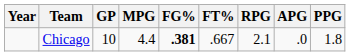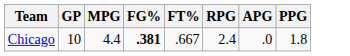 <table class="wikitable sortable" style="font-size:95%; text-align:right;">
 <tr>
-<th>Year</th>
 <th>Team</th>
 <th>GP</th>
 <th>MPG</th>
 <th>FG%</th>
 <th>FT%</th>
 <th>RPG</th>
 <th>APG</th>
 <th>PPG</th>
 </tr>
 <tr>
-<td style="text-align:left;"></td>
 <td style="text-align:left;"><a href='#'>Chicago</a></td>
 <td>10</td>
 <td>4.4</td>
 <td><strong>.381</strong></td>
 <td>.667</td>
-<td>2.1</td>
+<td>2.4</td>
 <td>.0</td>
 <td>1.8</td>
 </tr>
 </table>
